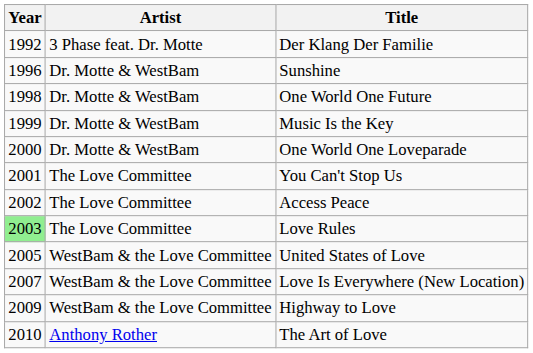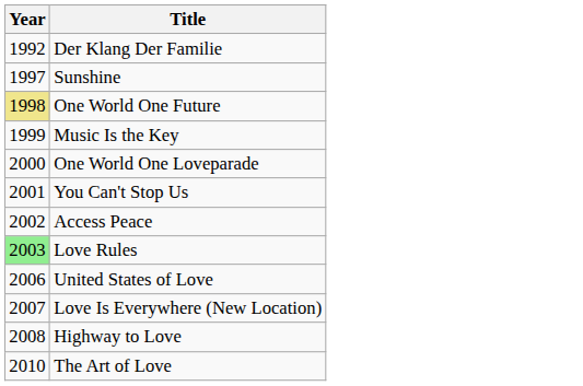 <table class="wikitable">
 <tr>
 <th>Year</th>
-<th>Artist</th>
 <th>Title</th>
 </tr>
 <tr>
 <td>1992</td>
-<td>3 Phase feat. Dr. Motte</td>
 <td>Der Klang Der Familie</td>
 </tr>
 <tr>
-<td>1996</td>
-<td>Dr. Motte & WestBam</td>
+<td>1997</td>
 <td>Sunshine</td>
 </tr>
 <tr>
-<td>1998</td>
-<td>Dr. Motte & WestBam</td>
+<td style="background: khaki;">1998</td>
 <td>One World One Future</td>
 </tr>
 <tr>
 <td>1999</td>
-<td>Dr. Motte & WestBam</td>
 <td>Music Is the Key</td>
 </tr>
 <tr>
 <td>2000</td>
-<td>Dr. Motte & WestBam</td>
 <td>One World One Loveparade</td>
 </tr>
 <tr>
 <td>2001</td>
-<td>The Love Committee</td>
 <td>You Can't Stop Us</td>
 </tr>
 <tr>
 <td>2002</td>
-<td>The Love Committee</td>
 <td>Access Peace</td>
 </tr>
 <tr>
 <td style="background: lightgreen;">2003</td>
-<td>The Love Committee</td>
 <td>Love Rules</td>
 </tr>
 <tr>
-<td>2005</td>
-<td>WestBam & the Love Committee</td>
+<td>2006</td>
 <td>United States of Love</td>
 </tr>
 <tr>
 <td>2007</td>
-<td>WestBam & the Love Committee</td>
 <td>Love Is Everywhere (New Location)</td>
 </tr>
 <tr>
-<td>2009</td>
-<td>WestBam & the Love Committee</td>
+<td>2008</td>
 <td>Highway to Love</td>
 </tr>
 <tr>
 <td>2010</td>
-<td><a href='#'>Anthony Rother</a></td>
 <td>The Art of Love</td>
 </tr>
 </table>
